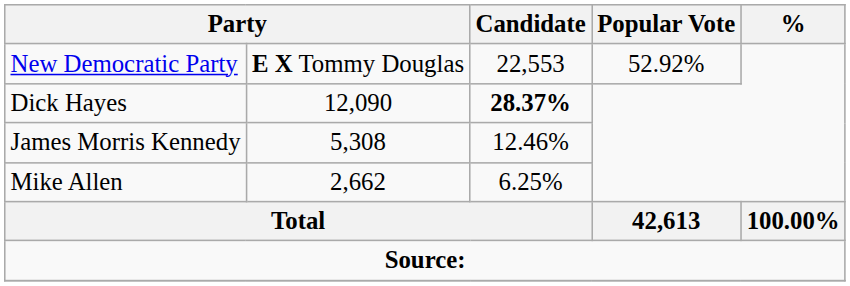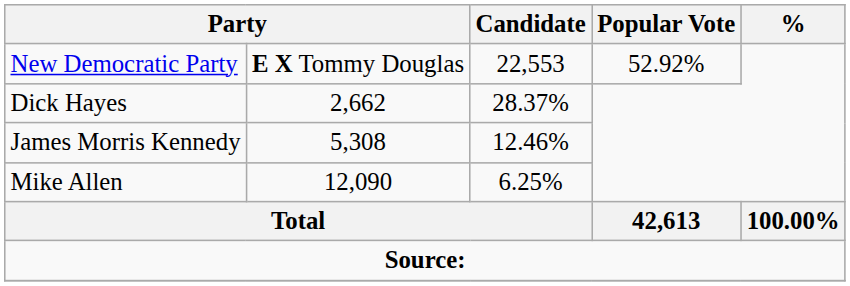 <table class="wikitable">
 <tr>
 <th colspan="2">Party</th>
 <th>Candidate</th>
 <th>Popular Vote</th>
 <th>%</th>
 </tr>
 <tr>
 <td><a href='#'>New Democratic Party</a></td>
 <td><strong>E</strong> <strong>X</strong> Tommy Douglas</td>
 <td align=center>22,553</td>
 <td align=center>52.92%</td>
 </tr>
 <tr>
 <td>Dick Hayes</td>
-<td align=center>12,090</td>
-<td align=center><strong>28.37%</strong></td>
+<td align=center>2,662</td>
+<td align=center>28.37%</td>
 </tr>
 <tr>
 <td>James Morris Kennedy</td>
 <td align=center>5,308</td>
 <td align=center>12.46%</td>
 </tr>
 <tr>
 <td>Mike Allen</td>
-<td align=center>2,662</td>
+<td align=center>12,090</td>
 <td align=center>6.25%</td>
 </tr>
 <tr>
 <th colspan=3>Total</th>
 <th>42,613</th>
 <th>100.00%</th>
 </tr>
 <tr>
 <td align="center" colspan=5><strong>Source:</strong> </td>
 </tr>
 <tr>
 </tr>
 </table>
